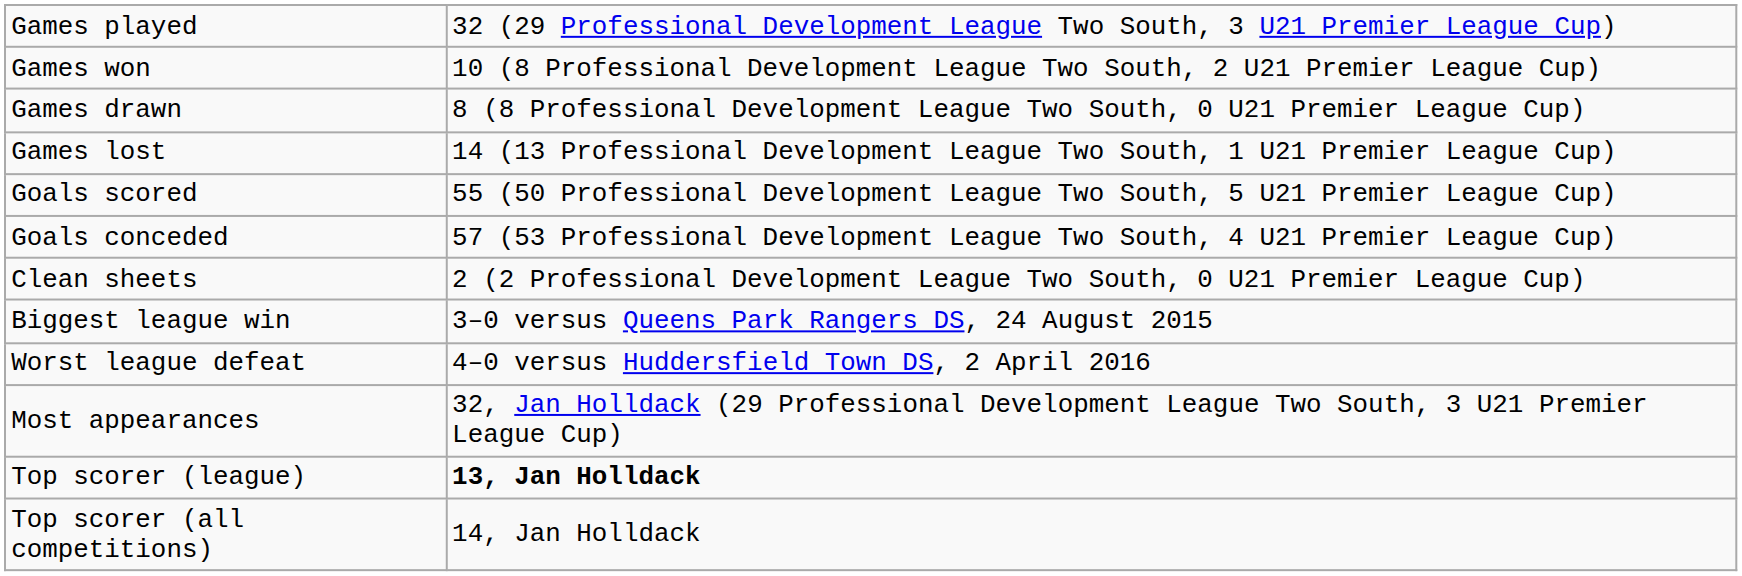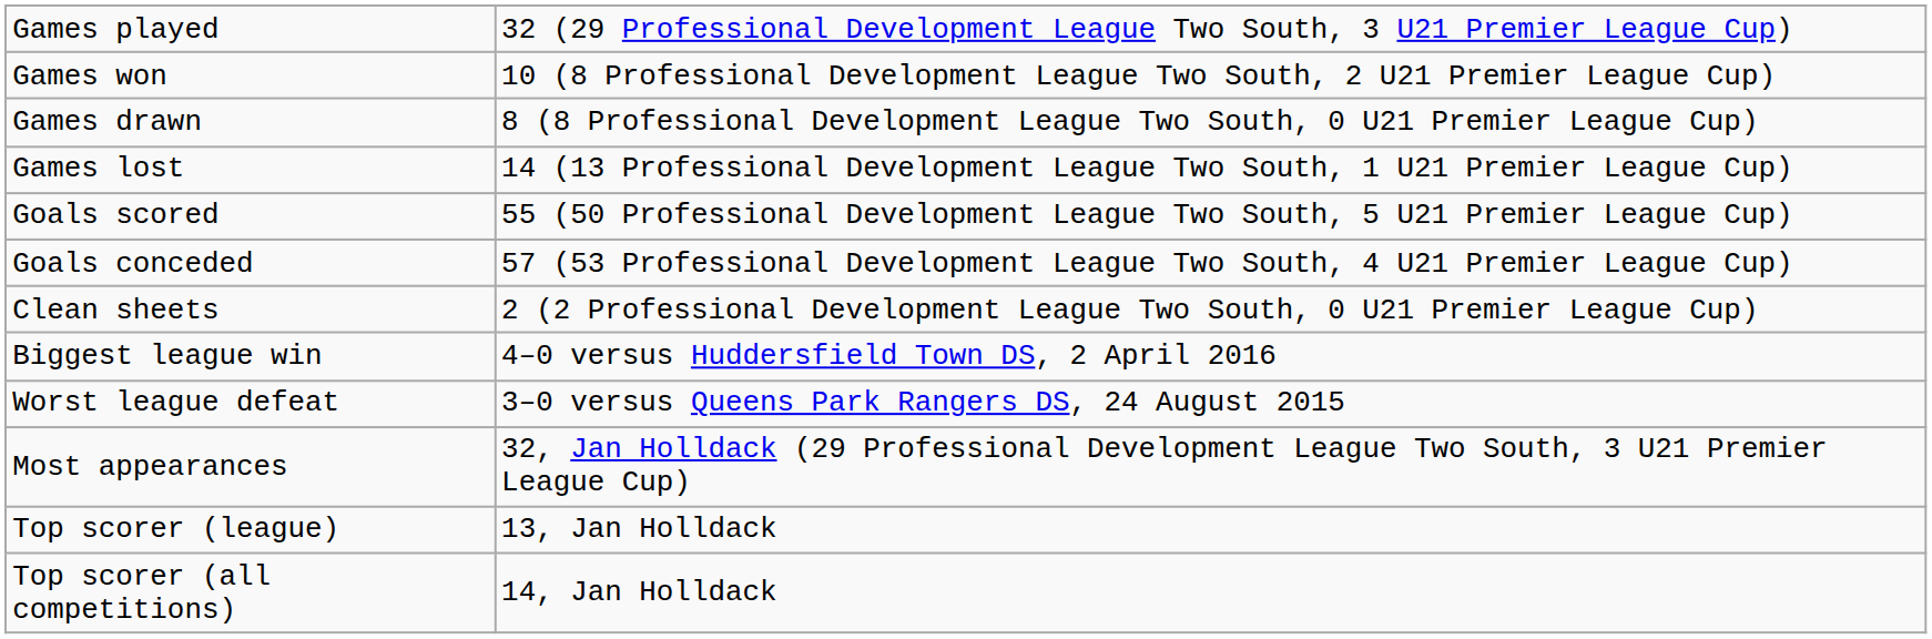 <table class="wikitable">
 <tr>
 <td>Games played</td>
 <td>32 (29 <a href='#'>Professional Development League</a> Two South, 3 <a href='#'>U21 Premier League Cup</a>)</td>
 </tr>
 <tr>
 <td>Games won</td>
 <td>10 (8 Professional Development League Two South, 2 U21 Premier League Cup)</td>
 </tr>
 <tr>
 <td>Games drawn</td>
 <td>8 (8 Professional Development League Two South, 0 U21 Premier League Cup)</td>
 </tr>
 <tr>
 <td>Games lost</td>
 <td>14 (13 Professional Development League Two South, 1 U21 Premier League Cup)</td>
 </tr>
 <tr>
 <td>Goals scored</td>
 <td>55 (50 Professional Development League Two South, 5 U21 Premier League Cup)</td>
 </tr>
 <tr>
 <td>Goals conceded</td>
 <td>57 (53 Professional Development League Two South, 4 U21 Premier League Cup)</td>
 </tr>
 <tr>
 <td>Clean sheets</td>
 <td>2 (2 Professional Development League Two South, 0 U21 Premier League Cup)</td>
 </tr>
 <tr>
 <td>Biggest league win</td>
-<td>3–0 versus <a href='#'>Queens Park Rangers DS</a>, 24 August 2015</td>
+<td>4–0 versus <a href='#'>Huddersfield Town DS</a>, 2 April 2016</td>
 </tr>
 <tr>
 <td>Worst league defeat</td>
-<td>4–0 versus <a href='#'>Huddersfield Town DS</a>, 2 April 2016</td>
+<td>3–0 versus <a href='#'>Queens Park Rangers DS</a>, 24 August 2015</td>
 </tr>
 <tr>
 <td>Most appearances</td>
 <td>32, <a href='#'>Jan Holldack</a> (29 Professional Development League Two South, 3 U21 Premier League Cup)</td>
 </tr>
 <tr>
 <td>Top scorer (league)</td>
-<td><strong>13, Jan Holldack</strong></td>
+<td>13, Jan Holldack</td>
 </tr>
 <tr>
 <td>Top scorer (all competitions)</td>
 <td>14, Jan Holldack</td>
 </tr>
 </table>
